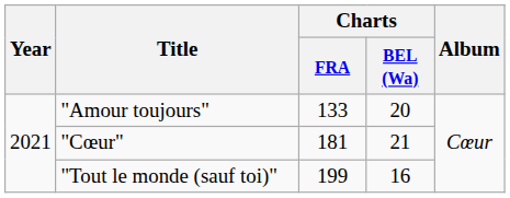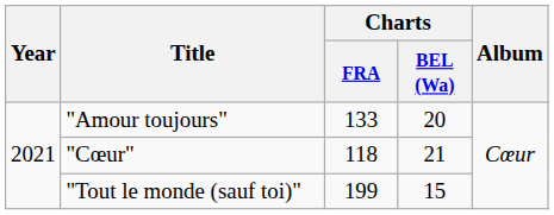 <table class="wikitable">
 <tr>
 <th scope="col" style="width:10px" rowspan="2">Year</th>
 <th scope="col" rowspan="2" style="width:180px;">Title</th>
 <th scope="col" colspan="2">Charts</th>
 <th scope="col" rowspan="2">Album</th>
 </tr>
 <tr>
 <th scope="col" width="45"><small><a href='#'>FRA</a></small><br></th>
 <th scope="col" width="45"><small><a href='#'>BEL<br>(Wa)</a></small><br></th>
 </tr>
 <tr>
 <td rowspan="3">2021</td>
 <td>"Amour toujours"</td>
 <td style="text-align:center;">133</td>
 <td style="text-align:center;">20</td>
 <td style="text-align:center;" rowspan=3><em>Cœur</em></td>
 </tr>
 <tr>
 <td>"Cœur"</td>
-<td style="text-align:center;">181</td>
+<td style="text-align:center;">118</td>
 <td style="text-align:center;">21</td>
 </tr>
 <tr>
 <td>"Tout le monde (sauf toi)"</td>
 <td style="text-align:center;">199</td>
-<td style="text-align:center;">16</td>
+<td style="text-align:center;">15</td>
 </tr>
 </table>
